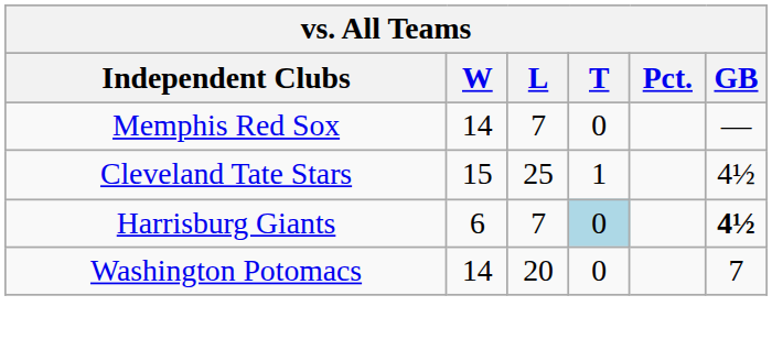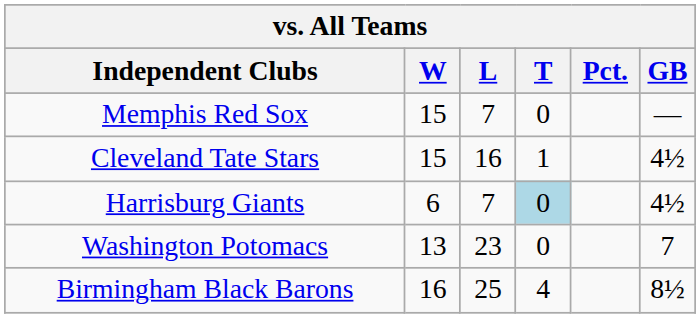 <table class="wikitable" width="400em" style="text-align:center;">
 <tr>
 <th colspan="6">vs. All Teams</th>
 </tr>
 <tr>
 <th width="58%">Independent Clubs</th>
 <th width="8%"><a href='#'>W</a></th>
 <th width="8%"><a href='#'>L</a></th>
 <th width="8%"><a href='#'>T</a></th>
 <th width="10%"><a href='#'>Pct.</a></th>
 <th width="8%"><a href='#'>GB</a></th>
 </tr>
 <tr>
 <td><a href='#'>Memphis Red Sox</a></td>
-<td>14</td>
+<td>15</td>
 <td>7</td>
 <td>0</td>
 <td></td>
 <td>—</td>
 </tr>
 <tr>
 <td><a href='#'>Cleveland Tate Stars</a></td>
 <td>15</td>
-<td>25</td>
+<td>16</td>
 <td>1</td>
 <td></td>
 <td>4½</td>
 </tr>
 <tr>
 <td><a href='#'>Harrisburg Giants</a></td>
 <td>6</td>
 <td>7</td>
 <td style="background: lightblue;">0</td>
 <td></td>
-<td><strong>4½</strong></td>
+<td>4½</td>
 </tr>
 <tr>
 <td><a href='#'>Washington Potomacs</a></td>
-<td>14</td>
-<td>20</td>
+<td>13</td>
+<td>23</td>
 <td>0</td>
 <td></td>
 <td>7</td>
 </tr>
+<tr>
+<td><a href='#'>Birmingham Black Barons</a></td>
+<td>16</td>
+<td>25</td>
+<td>4</td>
+<td></td>
+<td>8½</td>
+</tr>
 </table>
